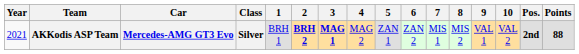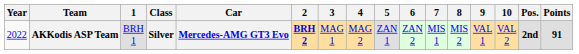 <table class="wikitable" border="1" style="text-align:center; font-size:85%;">
 <tr>
 <th>Year</th>
 <th>Team</th>
+<th>1</th>
+<th>Class</th>
 <th>Car</th>
-<th>Class</th>
-<th>1</th>
 <th>2</th>
 <th>3</th>
 <th>4</th>
 <th>5</th>
 <th>6</th>
 <th>7</th>
 <th>8</th>
 <th>9</th>
 <th>10</th>
 <th>Pos.</th>
 <th>Points</th>
 </tr>
 <tr>
-<td><a href='#'>2021</a></td>
+<td><a href='#'>2022</a></td>
 <th nowrap>AKKodis ASP Team</th>
+<td style="background:#DFDFDF;"><a href='#'>BRH<br>1</a><br></td>
+<th>Silver</th>
 <th nowrap><a href='#'>Mercedes-AMG GT3 Evo</a></th>
-<th>Silver</th>
-<td style="background:#DFDFDF;"><a href='#'>BRH<br>1</a><br></td>
 <td style="background:#FFDF9F;"><strong><a href='#'>BRH<br>2</a><br></strong></td>
-<td style="background:#FFDF9F;"><strong><a href='#'>MAG<br>1</a><br></strong></td>
+<td style="background:#FFDF9F;"><a href='#'>MAG<br>1</a><br></td>
 <td style="background:#FFDF9F;"><a href='#'>MAG<br>2</a><br></td>
 <td style="background:#DFDFDF;"><a href='#'>ZAN<br>1</a><br></td>
 <td style="background:#DFFFDF;"><a href='#'>ZAN<br>2</a><br></td>
 <td style="background:#DFFFDF;"><a href='#'>MIS<br>1</a><br></td>
 <td style="background:#DFFFDF;"><a href='#'>MIS<br>2</a><br></td>
 <td style="background:#FFDF9F;"><a href='#'>VAL<br>1</a><br></td>
 <td style="background:#FFDF9F;"><a href='#'>VAL<br>2</a><br></td>
 <th style="background:#DFDFDF;">2nd</th>
-<th style="background:#DFDFDF;">88</th>
+<th style="background:#DFDFDF;">91</th>
 </tr>
 </table>
